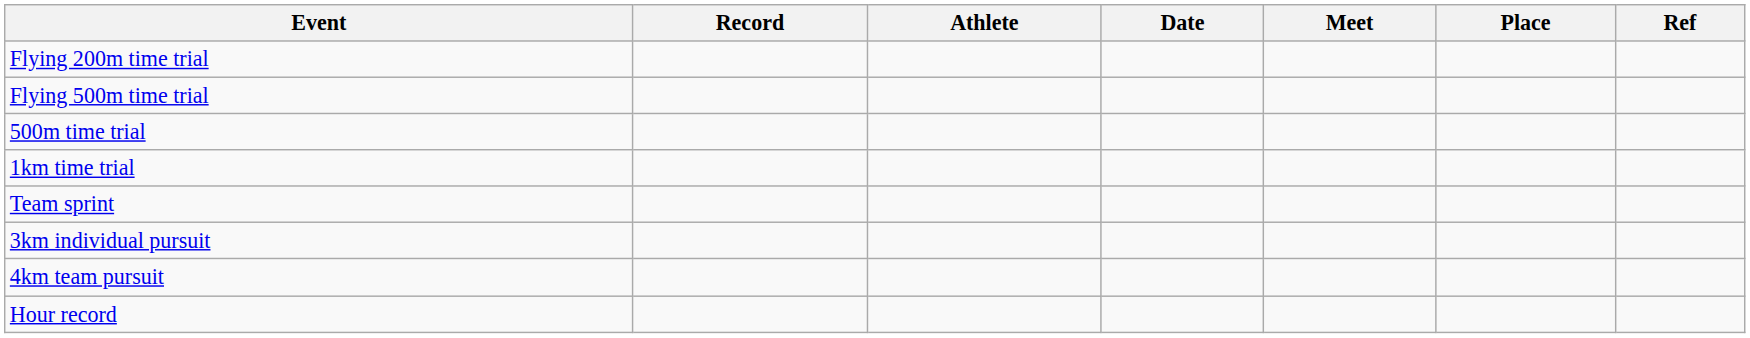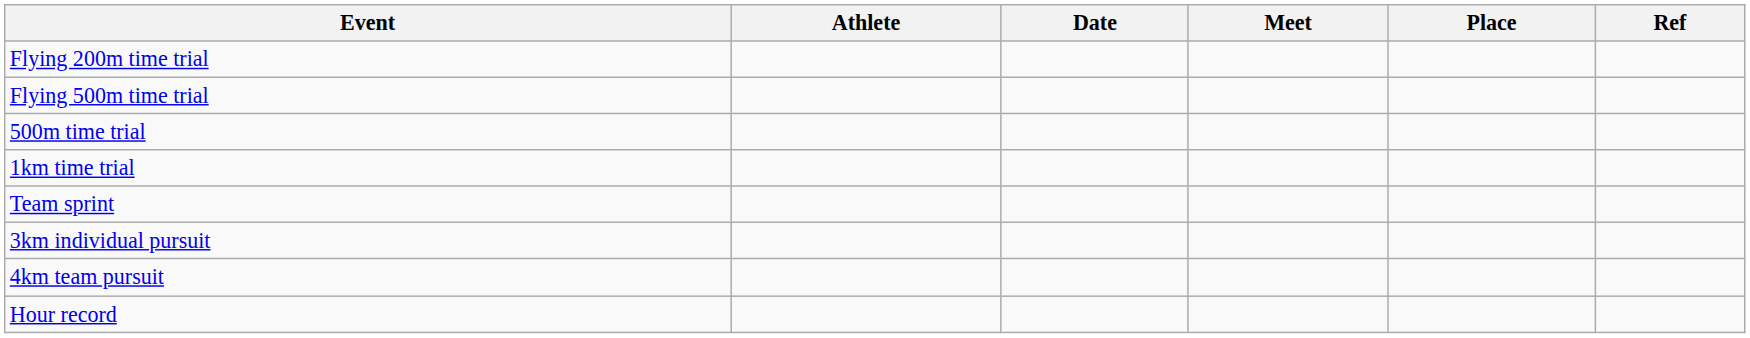 <table class="wikitable" style="font-size:95%; width: 95%;">
 <tr>
 <th>Event</th>
-<th>Record</th>
 <th>Athlete</th>
 <th>Date</th>
 <th>Meet</th>
 <th>Place</th>
 <th>Ref</th>
 </tr>
 <tr>
 <td><a href='#'>Flying 200m time trial</a></td>
 <td></td>
 <td></td>
 <td></td>
 <td></td>
 <td></td>
-<td></td>
 </tr>
 <tr>
 <td><a href='#'>Flying 500m time trial</a></td>
-<td></td>
 <td></td>
 <td></td>
 <td></td>
 <td></td>
 <td></td>
 </tr>
 <tr>
 <td><a href='#'>500m time trial</a></td>
 <td></td>
 <td></td>
 <td></td>
 <td></td>
 <td></td>
-<td></td>
 </tr>
 <tr>
 <td><a href='#'>1km time trial</a></td>
-<td></td>
 <td></td>
 <td></td>
 <td></td>
 <td></td>
 <td></td>
 </tr>
 <tr>
 <td><a href='#'>Team sprint</a></td>
 <td></td>
 <td></td>
 <td></td>
 <td></td>
 <td></td>
-<td></td>
 </tr>
 <tr>
 <td><a href='#'>3km individual pursuit</a></td>
-<td></td>
 <td></td>
 <td></td>
 <td></td>
 <td></td>
 <td></td>
 </tr>
 <tr>
 <td><a href='#'>4km team pursuit</a></td>
 <td></td>
 <td></td>
 <td></td>
 <td></td>
 <td></td>
-<td></td>
 </tr>
 <tr>
 <td><a href='#'>Hour record</a></td>
 <td></td>
 <td></td>
 <td></td>
 <td></td>
 <td></td>
-<td></td>
 </tr>
 </table>
